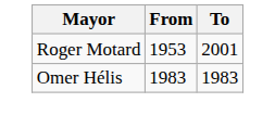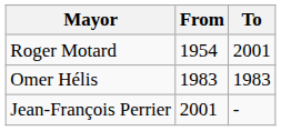 <table class="wikitable" style="margin-left: auto; margin-right: auto; border: none;">
 <tr>
 <th scope="col">Mayor</th>
 <th scope="col">From</th>
 <th scope="col">To</th>
 </tr>
 <tr>
 <td>Roger Motard</td>
-<td>1953</td>
+<td>1954</td>
 <td>2001</td>
 </tr>
 <tr>
 <td>Omer Hélis</td>
 <td>1983</td>
 <td>1983</td>
 </tr>
+<tr>
+<td>Jean-François Perrier</td>
+<td>2001</td>
+<td>-</td>
+</tr>
 </table>
